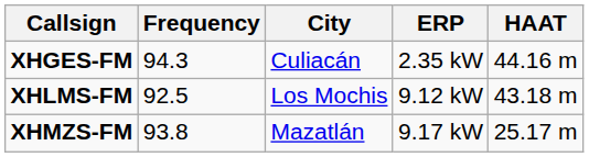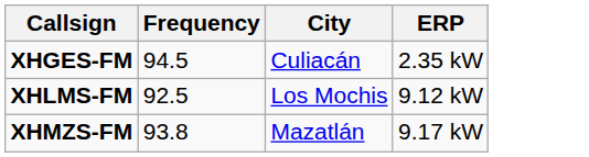 <table class="wikitable sortable">
 <tr>
 <th>Callsign</th>
 <th>Frequency</th>
 <th>City</th>
 <th>ERP</th>
-<th>HAAT</th>
 </tr>
 <tr>
 <td><strong>XHGES-FM</strong></td>
-<td>94.3</td>
+<td>94.5</td>
 <td><a href='#'>Culiacán</a></td>
 <td>2.35 kW</td>
-<td>44.16 m</td>
 </tr>
 <tr>
 <td><strong>XHLMS-FM</strong></td>
 <td>92.5</td>
 <td><a href='#'>Los Mochis</a></td>
 <td>9.12 kW</td>
-<td>43.18 m</td>
 </tr>
 <tr>
 <td><strong>XHMZS-FM</strong></td>
 <td>93.8</td>
 <td><a href='#'>Mazatlán</a></td>
 <td>9.17 kW</td>
-<td>25.17 m</td>
 </tr>
 </table>
